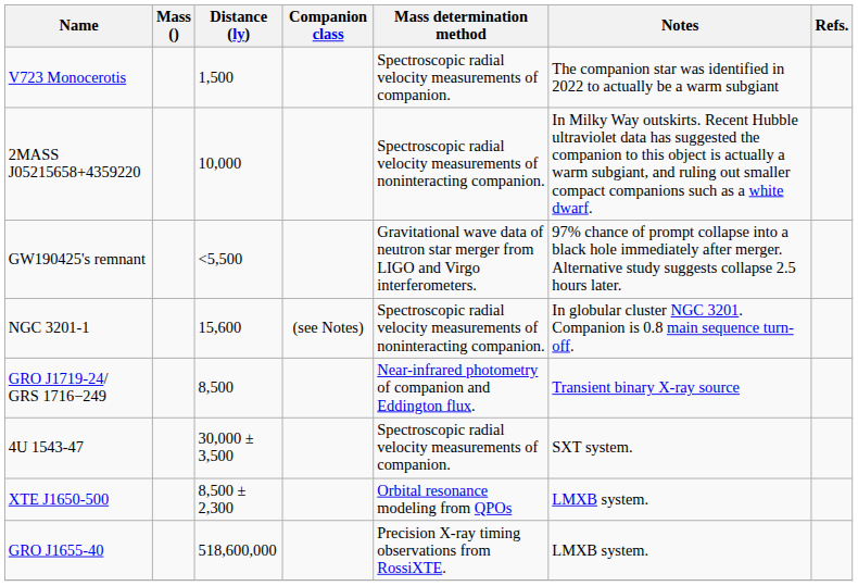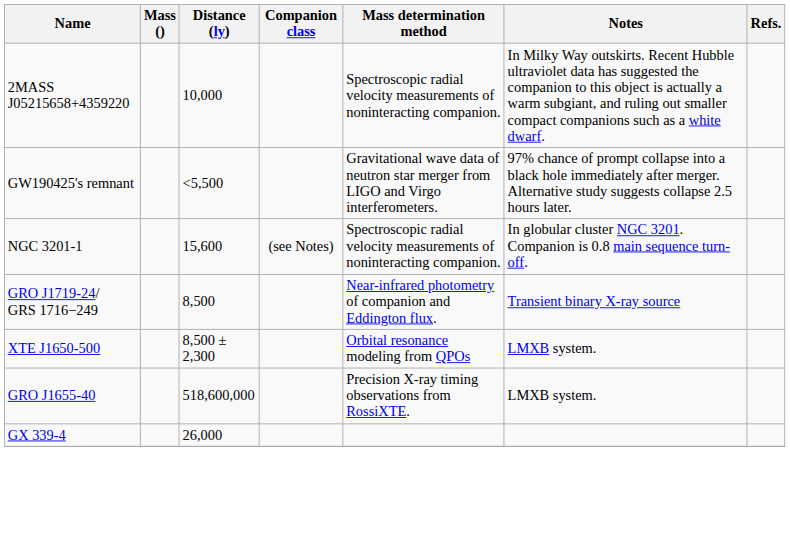 <table class="wikitable sortable sticky-header">
 <tr>
 <th scope="col" class="unsortable">Name</th>
 <th scope="col">Mass<br>()</th>
 <th scope="col">Distance<br>(<a href='#'>ly</a>)</th>
 <th scope="col">Companion <a href='#'>class</a></th>
 <th scope="col" class="unsortable">Mass determination method</th>
 <th scope="col" class="unsortable">Notes</th>
 <th scope="col" class="unsortable">Refs.</th>
-</tr>
-<tr>
-<td><a href='#'>V723 Monocerotis</a></td>
-<td></td>
-<td>1,500</td>
-<td></td>
-<td>Spectroscopic radial velocity measurements of companion.</td>
-<td>The companion star was identified in 2022 to actually be a warm subgiant</td>
-<td></td>
 </tr>
 <tr>
 <td>2MASS J05215658+4359220</td>
 <td></td>
 <td>10,000</td>
 <td></td>
 <td>Spectroscopic radial velocity measurements of noninteracting companion.</td>
 <td>In Milky Way outskirts. Recent Hubble ultraviolet data has suggested the companion to this object is actually a warm subgiant, and ruling out smaller compact companions such as a <a href='#'>white dwarf</a>.</td>
 <td></td>
 </tr>
 <tr>
 <td>GW190425's remnant</td>
 <td></td>
 <td><5,500</td>
 <td style="text-align: center;"></td>
 <td>Gravitational wave data of neutron star merger from LIGO and Virgo interferometers.</td>
 <td>97% chance of prompt collapse into a black hole immediately after merger. Alternative study suggests collapse 2.5 hours later.</td>
 <td></td>
 </tr>
 <tr>
 <td>NGC 3201-1</td>
 <td></td>
 <td>15,600</td>
 <td style="text-align: center;">(see Notes)</td>
 <td>Spectroscopic radial velocity measurements of noninteracting companion.</td>
 <td>In globular cluster <a href='#'>NGC 3201</a>. Companion is 0.8 <a href='#'>main sequence turn-off</a>.</td>
 <td></td>
 </tr>
 <tr>
 <td><a href='#'>GRO J1719-24</a>/<br>GRS 1716−249</td>
 <td></td>
 <td>8,500</td>
 <td></td>
 <td><a href='#'>Near-infrared photometry</a> of companion and <a href='#'>Eddington flux</a>.</td>
 <td><a href='#'>Transient binary X-ray source</a></td>
 <td></td>
 </tr>
 <tr>
-<td>4U 1543-47</td>
-<td></td>
-<td>30,000 ± 3,500</td>
-<td></td>
-<td>Spectroscopic radial velocity measurements of companion.</td>
-<td>SXT system.</td>
-<td></td>
-</tr>
-<tr>
 <td><a href='#'>XTE J1650-500</a></td>
 <td></td>
 <td>8,500 ± 2,300</td>
 <td></td>
 <td><a href='#'>Orbital resonance</a> modeling from <a href='#'>QPOs</a></td>
 <td><a href='#'>LMXB</a> system.</td>
 <td></td>
 </tr>
 <tr>
 <td><a href='#'>GRO J1655-40</a></td>
 <td></td>
 <td>518,600,000</td>
 <td></td>
 <td>Precision X-ray timing observations from <a href='#'>RossiXTE</a>.</td>
 <td>LMXB system.</td>
 <td></td>
 </tr>
 <tr>
+<td><a href='#'>GX 339-4</a></td>
+<td></td>
+<td>26,000</td>
+<td style="text-align: center;"></td>
+<td></td>
+<td></td>
+<td></td>
+</tr>
+<tr>
 </tr>
 </table>
